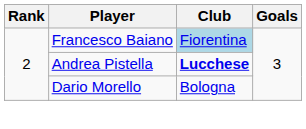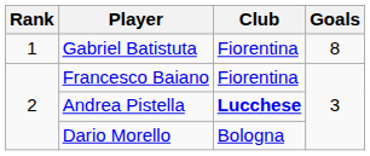 <table class="wikitable sortable" style="text-align:center">
 <tr>
 <th>Rank</th>
 <th>Player</th>
 <th>Club</th>
 <th>Goals</th>
 </tr>
 <tr>
+<td>1</td>
+<td align="left"><strong></strong> <a href='#'>Gabriel Batistuta</a></td>
+<td align="left"><a href='#'>Fiorentina</a></td>
+<td>8</td>
+</tr>
+<tr>
 <td rowspan="3">2</td>
 <td align="left"><strong></strong> <a href='#'>Francesco Baiano</a></td>
-<td align="left" style="background: lightblue;"><a href='#'>Fiorentina</a></td>
+<td align="left"><a href='#'>Fiorentina</a></td>
 <td rowspan="3">3</td>
 </tr>
 <tr>
 <td align="left"><strong></strong> <a href='#'>Andrea Pistella</a></td>
 <td align="left"><strong><a href='#'>Lucchese</a></strong></td>
 </tr>
 <tr>
 <td align="left"><strong></strong> <a href='#'>Dario Morello</a></td>
 <td align="left"><a href='#'>Bologna</a></td>
 </tr>
 </table>
